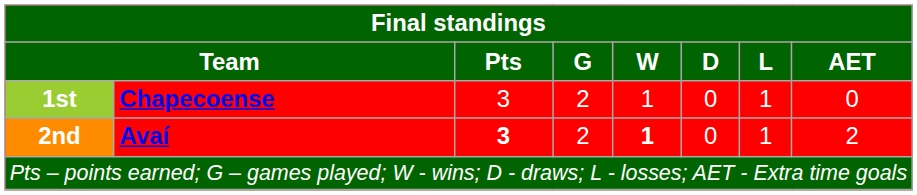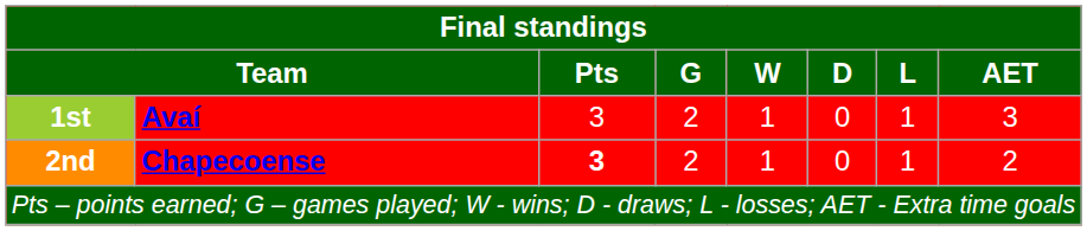 <table class="wikitable" style="text-align:center; color:#ffffff; background:#ff0000">
 <tr>
 <th style="background:#006400" colspan="10">Final standings</th>
 </tr>
 <tr>
 <th style="background:#006400" colspan="2">Team</th>
 <th style="background:#006400">Pts</th>
 <th style="background:#006400">G</th>
 <th style="background:#006400">W</th>
 <th style="background:#006400">D</th>
 <th style="background:#006400">L</th>
 <th style="background:#006400">AET</th>
 </tr>
 <tr>
 <th style="background:#9ACD32">1st</th>
-<td align="left"><strong><a href='#'><span>Chapecoense</span></a></strong></td>
+<td align="left"><strong><a href='#'><span>Avaí</span></a></strong></td>
 <td>3</td>
 <td>2</td>
 <td>1</td>
 <td>0</td>
 <td>1</td>
-<td>0</td>
+<td>3</td>
 </tr>
 <tr>
 <th style="background:#FF8C00">2nd</th>
-<td align="left"><strong><a href='#'><span>Avaí</span></a></strong></td>
+<td align="left"><strong><a href='#'><span>Chapecoense</span></a></strong></td>
 <td><strong>3</strong></td>
 <td>2</td>
-<td><strong>1</strong></td>
+<td>1</td>
 <td>0</td>
 <td>1</td>
 <td>2</td>
 </tr>
 <tr>
 <td colspan="10" style="background:#006400; font-size:90%; font-style:italic">Pts – points earned; G – games played; W - wins; D - draws; L - losses; AET - Extra time goals</td>
 </tr>
 </table>
